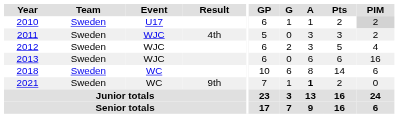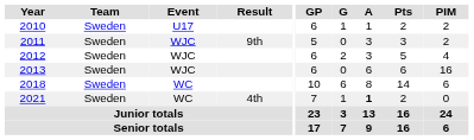 <table border="0" cellpadding="1" cellspacing="0" ID="Table3" style="text-align:center; width:40em;">
 <tr bgcolor="#e0e0e0">
 <th>Year</th>
 <th>Team</th>
 <th>Event</th>
 <th>Result</th>
 <th rowspan="99" bgcolor="#ffffff"></th>
 <th>GP</th>
 <th>G</th>
 <th>A</th>
 <th>Pts</th>
 <th>PIM</th>
 </tr>
 <tr>
 <td><a href='#'>2010</a></td>
 <td><a href='#'>Sweden</a></td>
 <td><a href='#'>U17</a></td>
 <td></td>
 <td>6</td>
 <td>1</td>
 <td>1</td>
 <td>2</td>
-<td style="background: lightgrey;">2</td>
+<td>2</td>
 </tr>
 <tr bgcolor="#f0f0f0">
 <td><a href='#'>2011</a></td>
 <td>Sweden</td>
 <td><a href='#'>WJC</a></td>
-<td>4th</td>
+<td>9th</td>
 <td>5</td>
 <td>0</td>
 <td>3</td>
 <td>3</td>
 <td>2</td>
 </tr>
 <tr>
 <td><a href='#'>2012</a></td>
 <td>Sweden</td>
 <td>WJC</td>
 <td></td>
 <td>6</td>
 <td>2</td>
 <td>3</td>
 <td>5</td>
 <td>4</td>
 </tr>
 <tr bgcolor="#f0f0f0">
 <td><a href='#'>2013</a></td>
 <td>Sweden</td>
 <td>WJC</td>
 <td></td>
 <td>6</td>
 <td>0</td>
 <td>6</td>
 <td>6</td>
 <td>16</td>
 </tr>
 <tr>
 <td><a href='#'>2018</a></td>
 <td><a href='#'>Sweden</a></td>
 <td><a href='#'>WC</a></td>
 <td></td>
 <td>10</td>
 <td>6</td>
 <td>8</td>
 <td>14</td>
 <td>6</td>
 </tr>
 <tr bgcolor="#f0f0f0">
 <td><a href='#'>2021</a></td>
 <td>Sweden</td>
 <td>WC</td>
-<td>9th</td>
+<td>4th</td>
 <td>7</td>
 <td>1</td>
 <td><strong>1</strong></td>
 <td>2</td>
 <td>0</td>
 </tr>
 <tr bgcolor="#e0e0e0">
 <th colspan="4">Junior totals</th>
 <th>23</th>
 <th>3</th>
 <th>13</th>
 <th>16</th>
 <th>24</th>
 </tr>
 <tr bgcolor="#e0e0e0">
 <th colspan="4">Senior totals</th>
 <th>17</th>
 <th>7</th>
 <th>9</th>
 <th>16</th>
 <th>6</th>
 </tr>
 </table>
